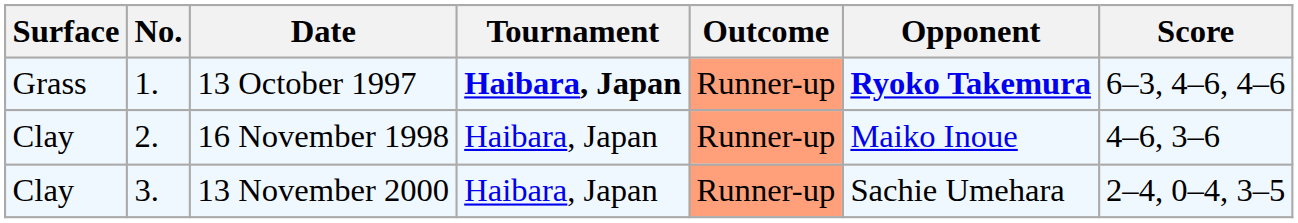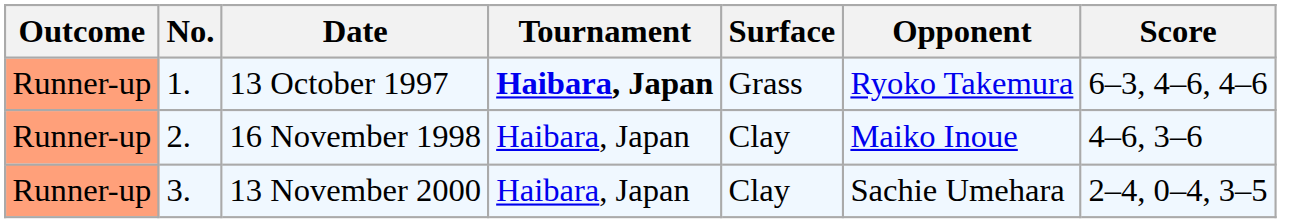 <table class="sortable wikitable" style=font-size:97%>
 <tr>
-<th>Surface</th>
+<th>Outcome</th>
 <th>No.</th>
 <th>Date</th>
 <th>Tournament</th>
-<th>Outcome</th>
+<th>Surface</th>
 <th>Opponent</th>
 <th>Score</th>
 </tr>
 <tr bgcolor="#f0f8ff">
-<td>Grass</td>
+<td style="background:#ffa07a;">Runner-up</td>
 <td>1.</td>
 <td>13 October 1997</td>
 <td><strong><a href='#'>Haibara</a>, Japan</strong></td>
-<td style="background:#ffa07a;">Runner-up</td>
-<td><strong> <a href='#'>Ryoko Takemura</a></strong></td>
+<td>Grass</td>
+<td> <a href='#'>Ryoko Takemura</a></td>
 <td>6–3, 4–6, 4–6</td>
 </tr>
 <tr bgcolor="#f0f8ff">
-<td>Clay</td>
+<td style="background:#ffa07a;">Runner-up</td>
 <td>2.</td>
 <td>16 November 1998</td>
 <td><a href='#'>Haibara</a>, Japan</td>
-<td style="background:#ffa07a;">Runner-up</td>
+<td>Clay</td>
 <td> <a href='#'>Maiko Inoue</a></td>
 <td>4–6, 3–6</td>
 </tr>
 <tr bgcolor="#f0f8ff">
-<td>Clay</td>
+<td style="background:#ffa07a;">Runner-up</td>
 <td>3.</td>
 <td>13 November 2000</td>
 <td><a href='#'>Haibara</a>, Japan</td>
-<td style="background:#ffa07a;">Runner-up</td>
+<td>Clay</td>
 <td> Sachie Umehara</td>
 <td>2–4, 0–4, 3–5</td>
 </tr>
 </table>
